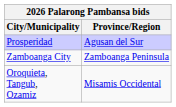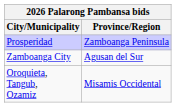 <table class="wikitable sortable" style="text-align:left">
 <tr>
 <th colspan=3>2026 Palarong Pambansa bids</th>
 </tr>
 <tr>
 <th>City/Municipality</th>
 <th>Province/Region</th>
 </tr>
 <tr bgcolor=ccccff>
 <td><a href='#'>Prosperidad</a></td>
-<td><a href='#'>Agusan del Sur</a></td>
+<td><a href='#'>Zamboanga Peninsula</a></td>
 </tr>
 <tr>
 <td><a href='#'>Zamboanga City</a></td>
-<td><a href='#'>Zamboanga Peninsula</a></td>
+<td><a href='#'>Agusan del Sur</a></td>
 </tr>
 <tr>
 <td><a href='#'>Oroquieta</a>, <br><a href='#'>Tangub</a>, <br><a href='#'>Ozamiz</a></td>
 <td><a href='#'>Misamis Occidental</a></td>
 </tr>
 </table>
